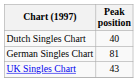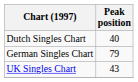 <table class="wikitable">
 <tr>
 <th align="left">Chart (1997)</th>
 <th align="center">Peak<br>position</th>
 </tr>
 <tr>
 <td align="left">Dutch Singles Chart</td>
 <td align="center">40</td>
 </tr>
 <tr>
 <td align="left">German Singles Chart</td>
-<td align="center">81</td>
+<td align="center">79</td>
 </tr>
 <tr>
 <td align="left"><a href='#'>UK Singles Chart</a></td>
 <td align="center">43</td>
 </tr>
 <tr>
 </tr>
 </table>
